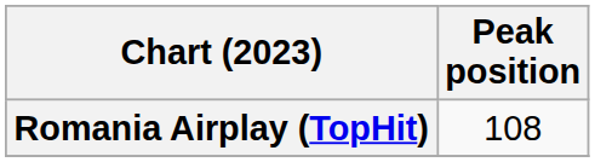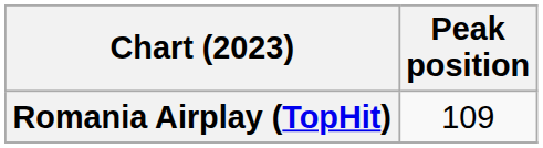 <table class="wikitable plainrowheaders" style="text-align:center">
 <tr>
 <th scope="col">Chart (2023)</th>
 <th scope="col">Peak<br>position</th>
 </tr>
 <tr>
 <th scope="row">Romania Airplay (<a href='#'>TopHit</a>)</th>
-<td>108</td>
+<td>109</td>
 </tr>
 <tr>
 </tr>
 </table>
